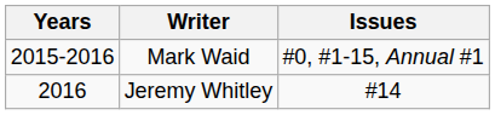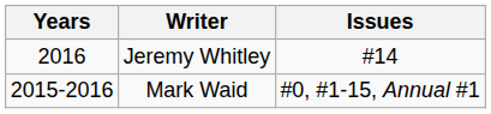 <table class="wikitable">
 <tr>
 <th>Years</th>
 <th>Writer</th>
 <th>Issues</th>
 </tr>
 <tr>
+<td align="center">2016</td>
+<td align="center">Jeremy Whitley</td>
+<td align="center">#14</td>
+</tr>
+<tr>
 <td align="center">2015-2016</td>
 <td align="center">Mark Waid</td>
 <td align="center">#0, #1-15, <em>Annual</em> #1</td>
 </tr>
-<tr>
-<td align="center">2016</td>
-<td align="center">Jeremy Whitley</td>
-<td align="center">#14</td>
-</tr>
 </table>
